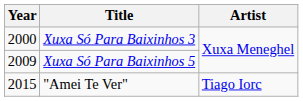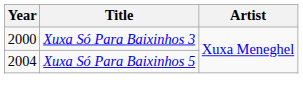 <table class="wikitable">
 <tr>
 <th>Year</th>
 <th>Title</th>
 <th>Artist</th>
 </tr>
 <tr>
 <td>2000</td>
 <td><em><a href='#'>Xuxa Só Para Baixinhos 3</a></em></td>
 <td rowspan="2"><a href='#'>Xuxa Meneghel</a></td>
 </tr>
 <tr>
-<td>2009</td>
+<td>2004</td>
 <td><em><a href='#'>Xuxa Só Para Baixinhos 5</a></em></td>
 </tr>
-<tr>
-<td>2015</td>
-<td>"Amei Te Ver"</td>
-<td><a href='#'>Tiago Iorc</a></td>
-</tr>
 </table>
